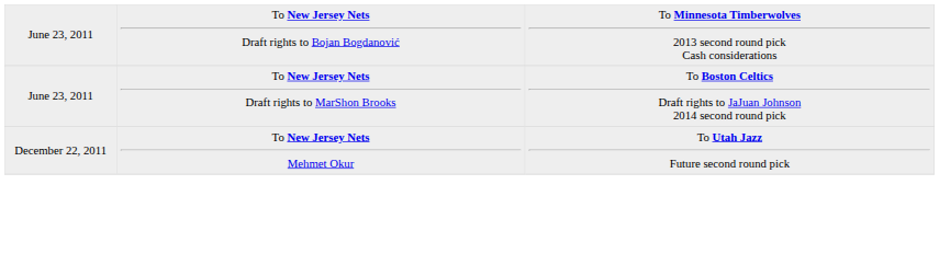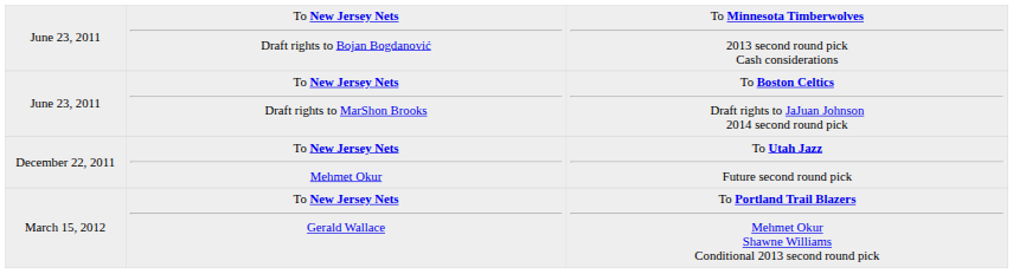 <table border=1 style="border-collapse:collapse; text-align: center; width: 100%" bordercolor="#DFDFDF" cellpadding="5">
 <tr bgcolor="eeeeee">
 <td style="width:12%">June 23, 2011</td>
 <td style="width:44%" valign="top">To <strong><a href='#'>New Jersey Nets</a></strong><hr>Draft rights to <a href='#'>Bojan Bogdanović</a></td>
 <td style="width:44%" valign="top">To <strong><a href='#'>Minnesota Timberwolves</a></strong><hr>2013 second round pick<br>Cash considerations</td>
 </tr>
 <tr>
 </tr>
 <tr bgcolor="eeeeee">
 <td style="width:12%">June 23, 2011</td>
 <td style="width:44%" valign="top">To <strong><a href='#'>New Jersey Nets</a></strong><hr>Draft rights to <a href='#'>MarShon Brooks</a></td>
 <td style="width:44%" valign="top">To <strong><a href='#'>Boston Celtics</a></strong><hr>Draft rights to <a href='#'>JaJuan Johnson</a><br>2014 second round pick</td>
 </tr>
 <tr>
 </tr>
 <tr bgcolor="eeeeee">
 <td style="width:12%">December 22, 2011</td>
 <td style="width:44%" valign="top">To <strong><a href='#'>New Jersey Nets</a></strong><hr><a href='#'>Mehmet Okur</a></td>
 <td style="width:44%" valign="top">To <strong><a href='#'>Utah Jazz</a></strong><hr>Future second round pick</td>
 </tr>
 <tr>
 </tr>
+<tr bgcolor="eeeeee">
+<td style="width:12%">March 15, 2012</td>
+<td style="width:44%" valign="top">To <strong><a href='#'>New Jersey Nets</a></strong><hr><a href='#'>Gerald Wallace</a></td>
+<td style="width:44%" valign="top">To <strong><a href='#'>Portland Trail Blazers</a></strong><hr><a href='#'>Mehmet Okur</a><br><a href='#'>Shawne Williams</a><br>Conditional 2013 second round pick</td>
+</tr>
 </table>
